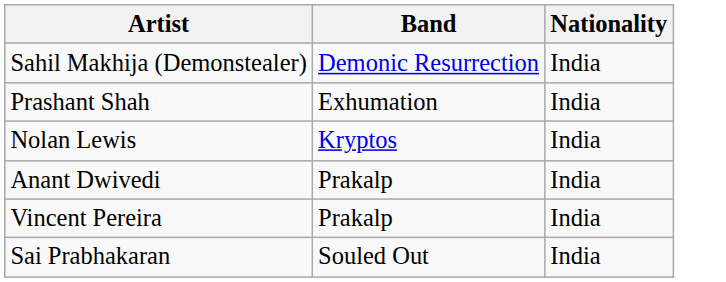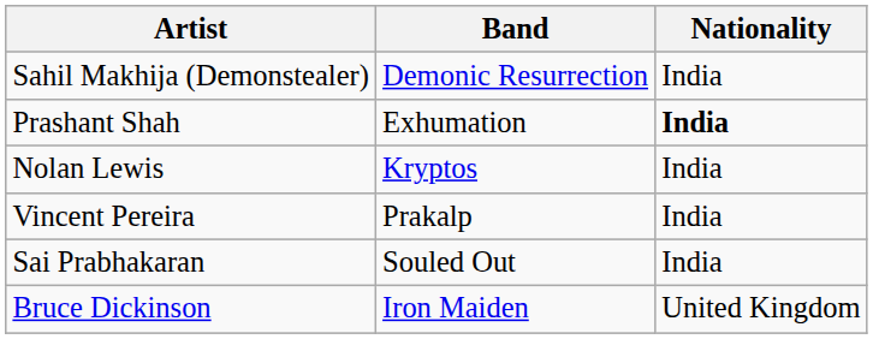 <table class="wikitable">
 <tr>
 <th>Artist</th>
 <th>Band</th>
 <th>Nationality</th>
 </tr>
 <tr>
 <td>Sahil Makhija (Demonstealer)</td>
 <td><a href='#'>Demonic Resurrection</a></td>
 <td>India</td>
 </tr>
 <tr>
 <td>Prashant Shah</td>
 <td>Exhumation</td>
-<td>India</td>
+<td><strong>India</strong></td>
 </tr>
 <tr>
 <td>Nolan Lewis</td>
 <td><a href='#'>Kryptos</a></td>
-<td>India</td>
-</tr>
-<tr>
-<td>Anant Dwivedi</td>
-<td>Prakalp</td>
 <td>India</td>
 </tr>
 <tr>
 <td>Vincent Pereira</td>
 <td>Prakalp</td>
 <td>India</td>
 </tr>
 <tr>
 <td>Sai Prabhakaran</td>
 <td>Souled Out</td>
 <td>India</td>
 </tr>
+<tr>
+<td><a href='#'>Bruce Dickinson</a></td>
+<td><a href='#'>Iron Maiden</a></td>
+<td>United Kingdom</td>
+</tr>
 </table>
